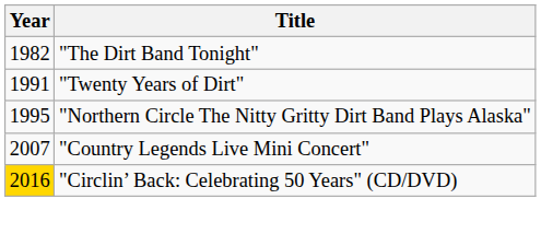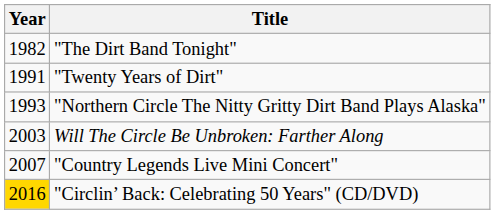 <table class="wikitable">
 <tr>
 <th>Year</th>
 <th>Title</th>
 </tr>
 <tr>
 <td>1982</td>
 <td>"The Dirt Band Tonight"</td>
 </tr>
 <tr>
 <td>1991</td>
 <td>"Twenty Years of Dirt"</td>
 </tr>
 <tr>
-<td>1995</td>
+<td>1993</td>
 <td>"Northern Circle The Nitty Gritty Dirt Band Plays Alaska"</td>
+</tr>
+<tr>
+<td>2003</td>
+<td><em>Will The Circle Be Unbroken: Farther Along</em></td>
 </tr>
 <tr>
 <td>2007</td>
 <td>"Country Legends Live Mini Concert"</td>
 </tr>
 <tr>
 <td style="background: gold;">2016</td>
 <td>"Circlin’ Back: Celebrating 50 Years" (CD/DVD)</td>
 </tr>
 </table>
